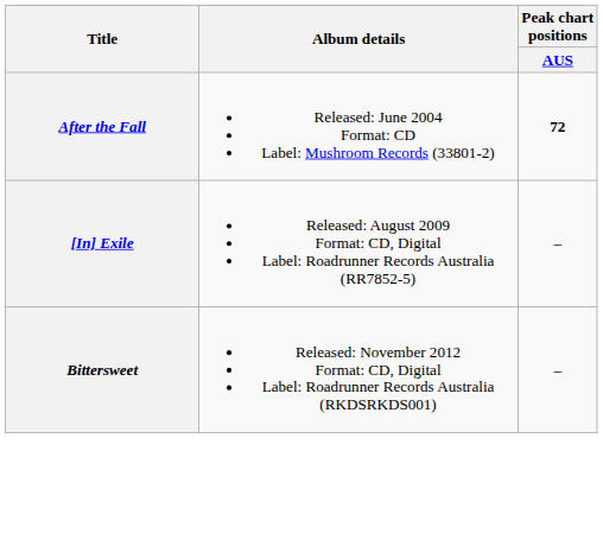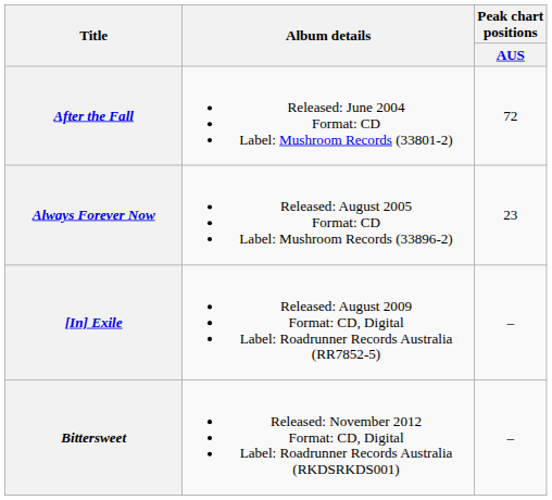 <table class="wikitable plainrowheaders" style="text-align:center;" border="1">
 <tr>
 <th scope="col" rowspan="2" style="width:12em;">Title</th>
 <th scope="col" rowspan="2" style="width:20em;">Album details</th>
 <th scope="col" colspan="1">Peak chart<br>positions</th>
 </tr>
 <tr>
 <th scope="col" style="text-align:center;"><a href='#'>AUS</a><br></th>
 </tr>
 <tr>
 <th scope="row"><em><a href='#'>After the Fall</a></em></th>
 <td><br><ul><li>Released: June 2004</li><li>Format: CD</li><li>Label: <a href='#'>Mushroom Records</a> (33801-2)</li></ul></td>
-<td align="center"><strong>72</strong></td>
+<td align="center">72</td>
+</tr>
+<tr>
+<th scope="row"><em><a href='#'>Always Forever Now</a></em></th>
+<td><br><ul><li>Released: August 2005</li><li>Format: CD</li><li>Label: Mushroom Records (33896-2)</li></ul></td>
+<td align="center">23</td>
 </tr>
 <tr>
 <th scope="row"><em><a href='#'>[In] Exile</a></em></th>
 <td><br><ul><li>Released: August 2009</li><li>Format: CD, Digital</li><li>Label: Roadrunner Records Australia (RR7852-5)</li></ul></td>
 <td align="center">–</td>
 </tr>
 <tr>
 <th scope="row"><em>Bittersweet</em></th>
 <td><br><ul><li>Released: November 2012</li><li>Format: CD, Digital</li><li>Label: Roadrunner Records Australia (RKDSRKDS001)</li></ul></td>
 <td align="center">–</td>
 </tr>
 </table>
